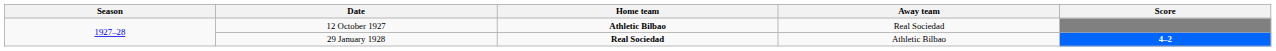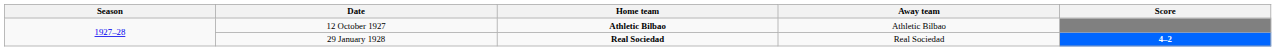 <table class="wikitable" style="width:100%; text-align: center; font-size: 11px">
 <tr>
 <th style="width:6%;">Season</th>
 <th style="width:8%;">Date</th>
 <th style="width:8%;">Home team</th>
 <th style="width:8%;">Away team</th>
 <th style="width:6%;">Score</th>
 </tr>
 <tr>
 <td rowspan=2><a href='#'>1927–28</a></td>
 <td>12 October 1927</td>
 <td><strong>Athletic Bilbao</strong></td>
-<td>Real Sociedad</td>
+<td>Athletic Bilbao</td>
 <td bgcolor=#808080></td>
 </tr>
 <tr>
 <td>29 January 1928</td>
 <td><strong>Real Sociedad</strong></td>
-<td>Athletic Bilbao</td>
+<td>Real Sociedad</td>
 <td style="text-align:center; color:#FFFFFF; background:#0066FF;"><strong>4–2</strong></td>
 </tr>
 </table>
